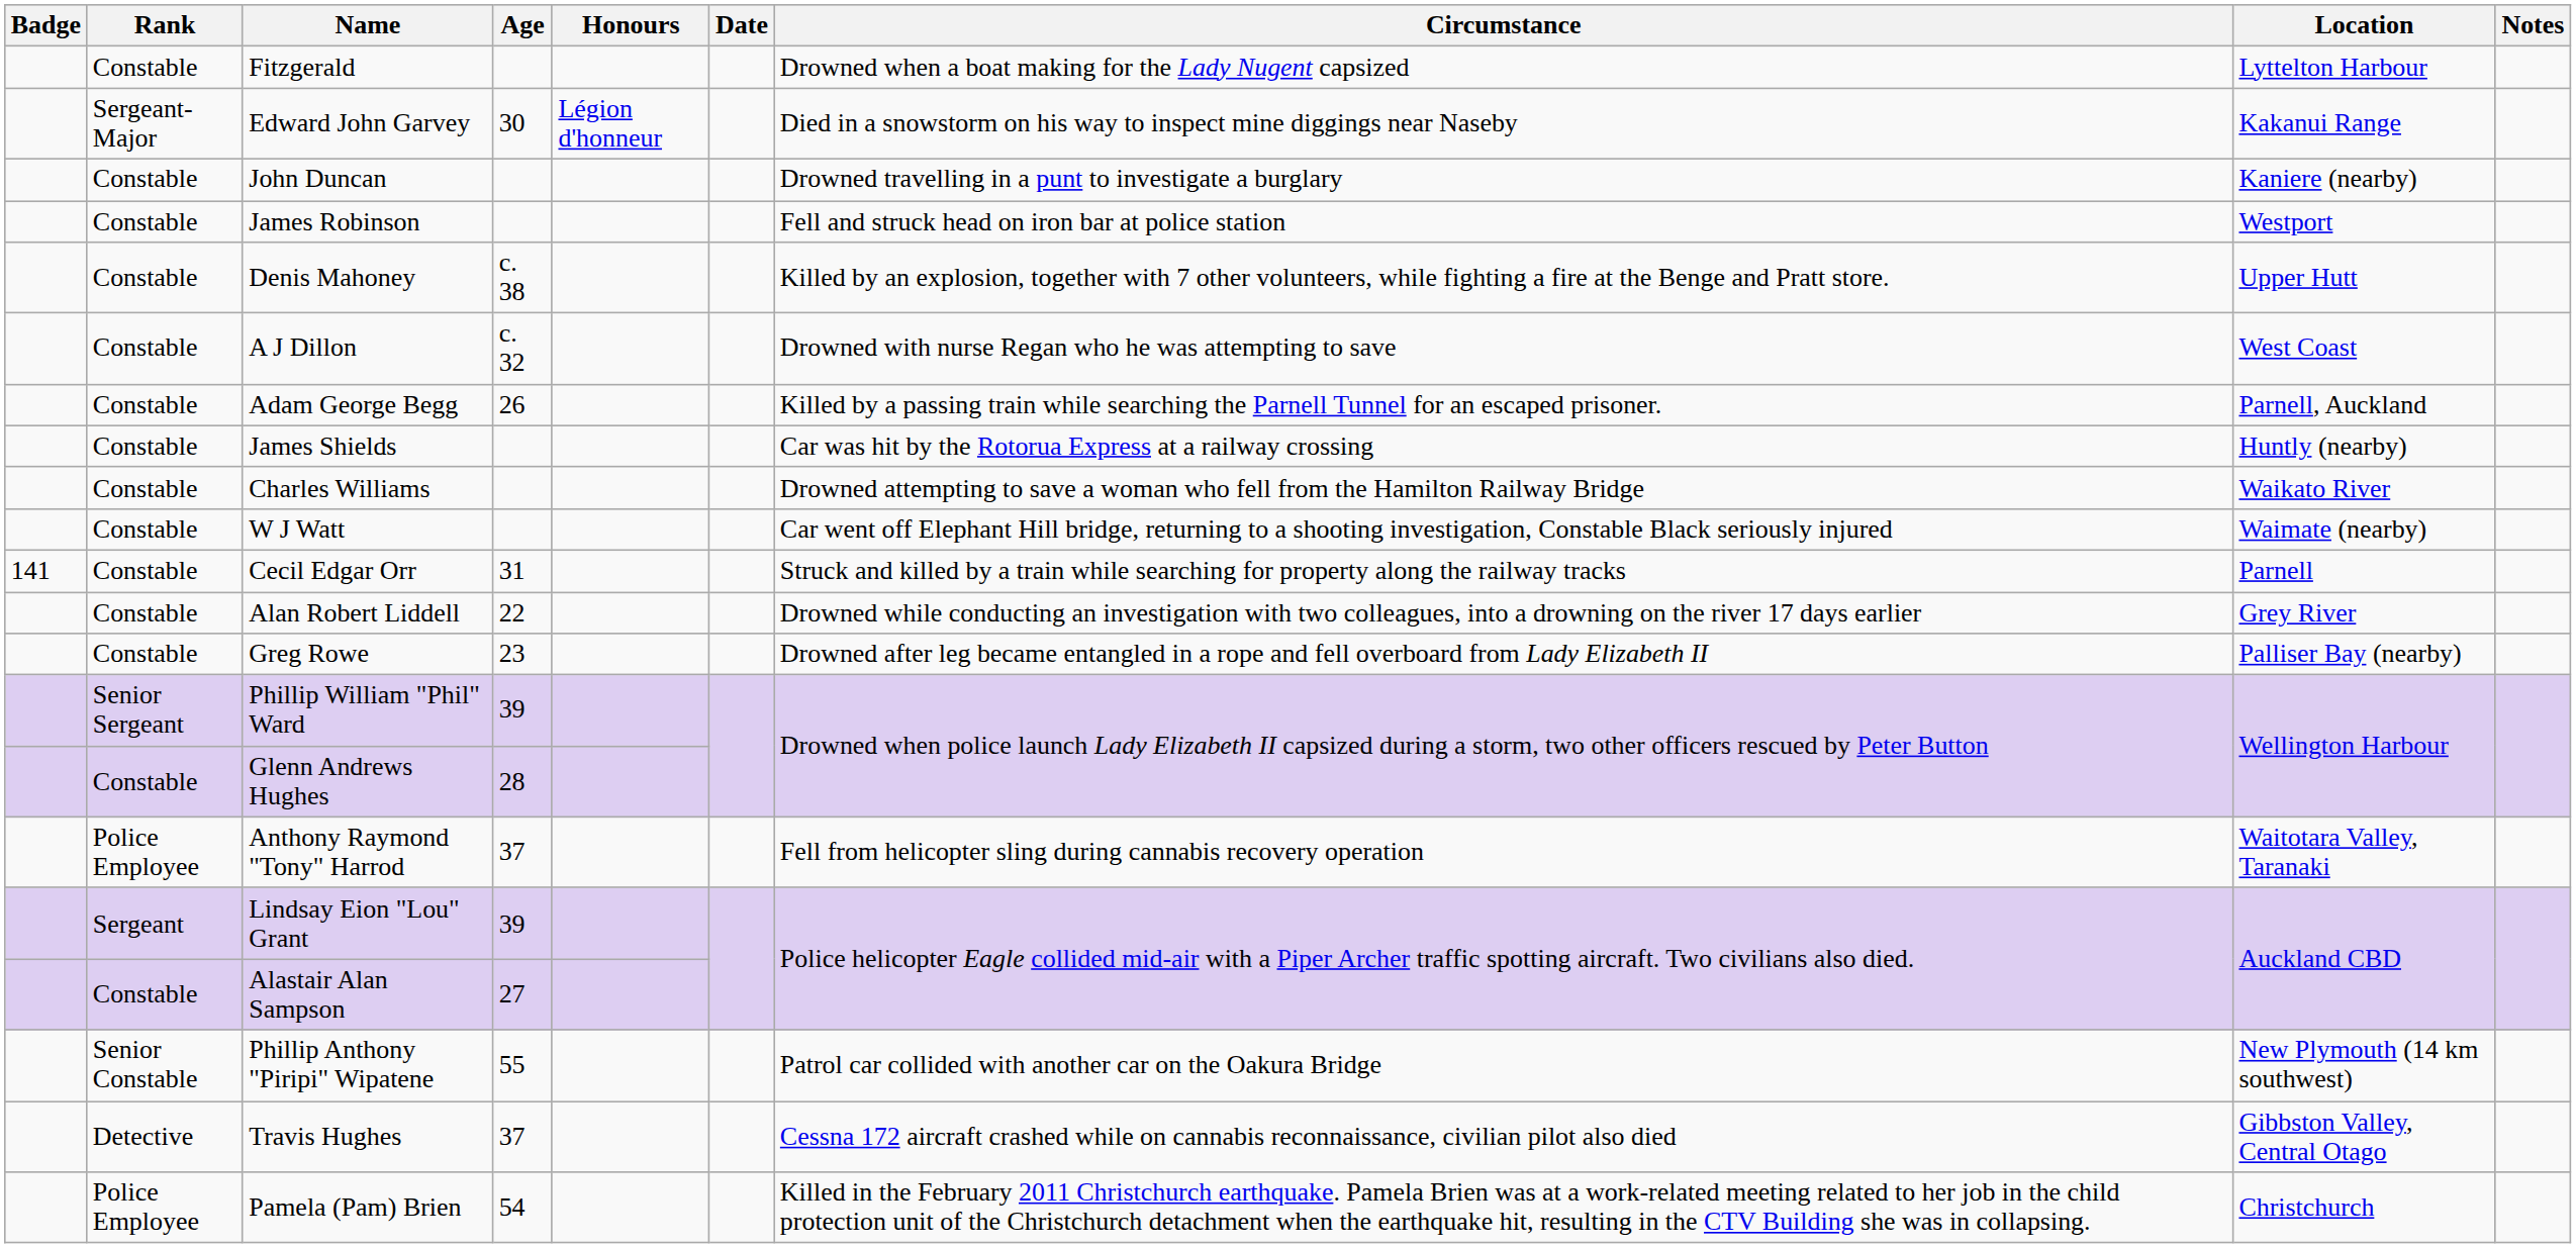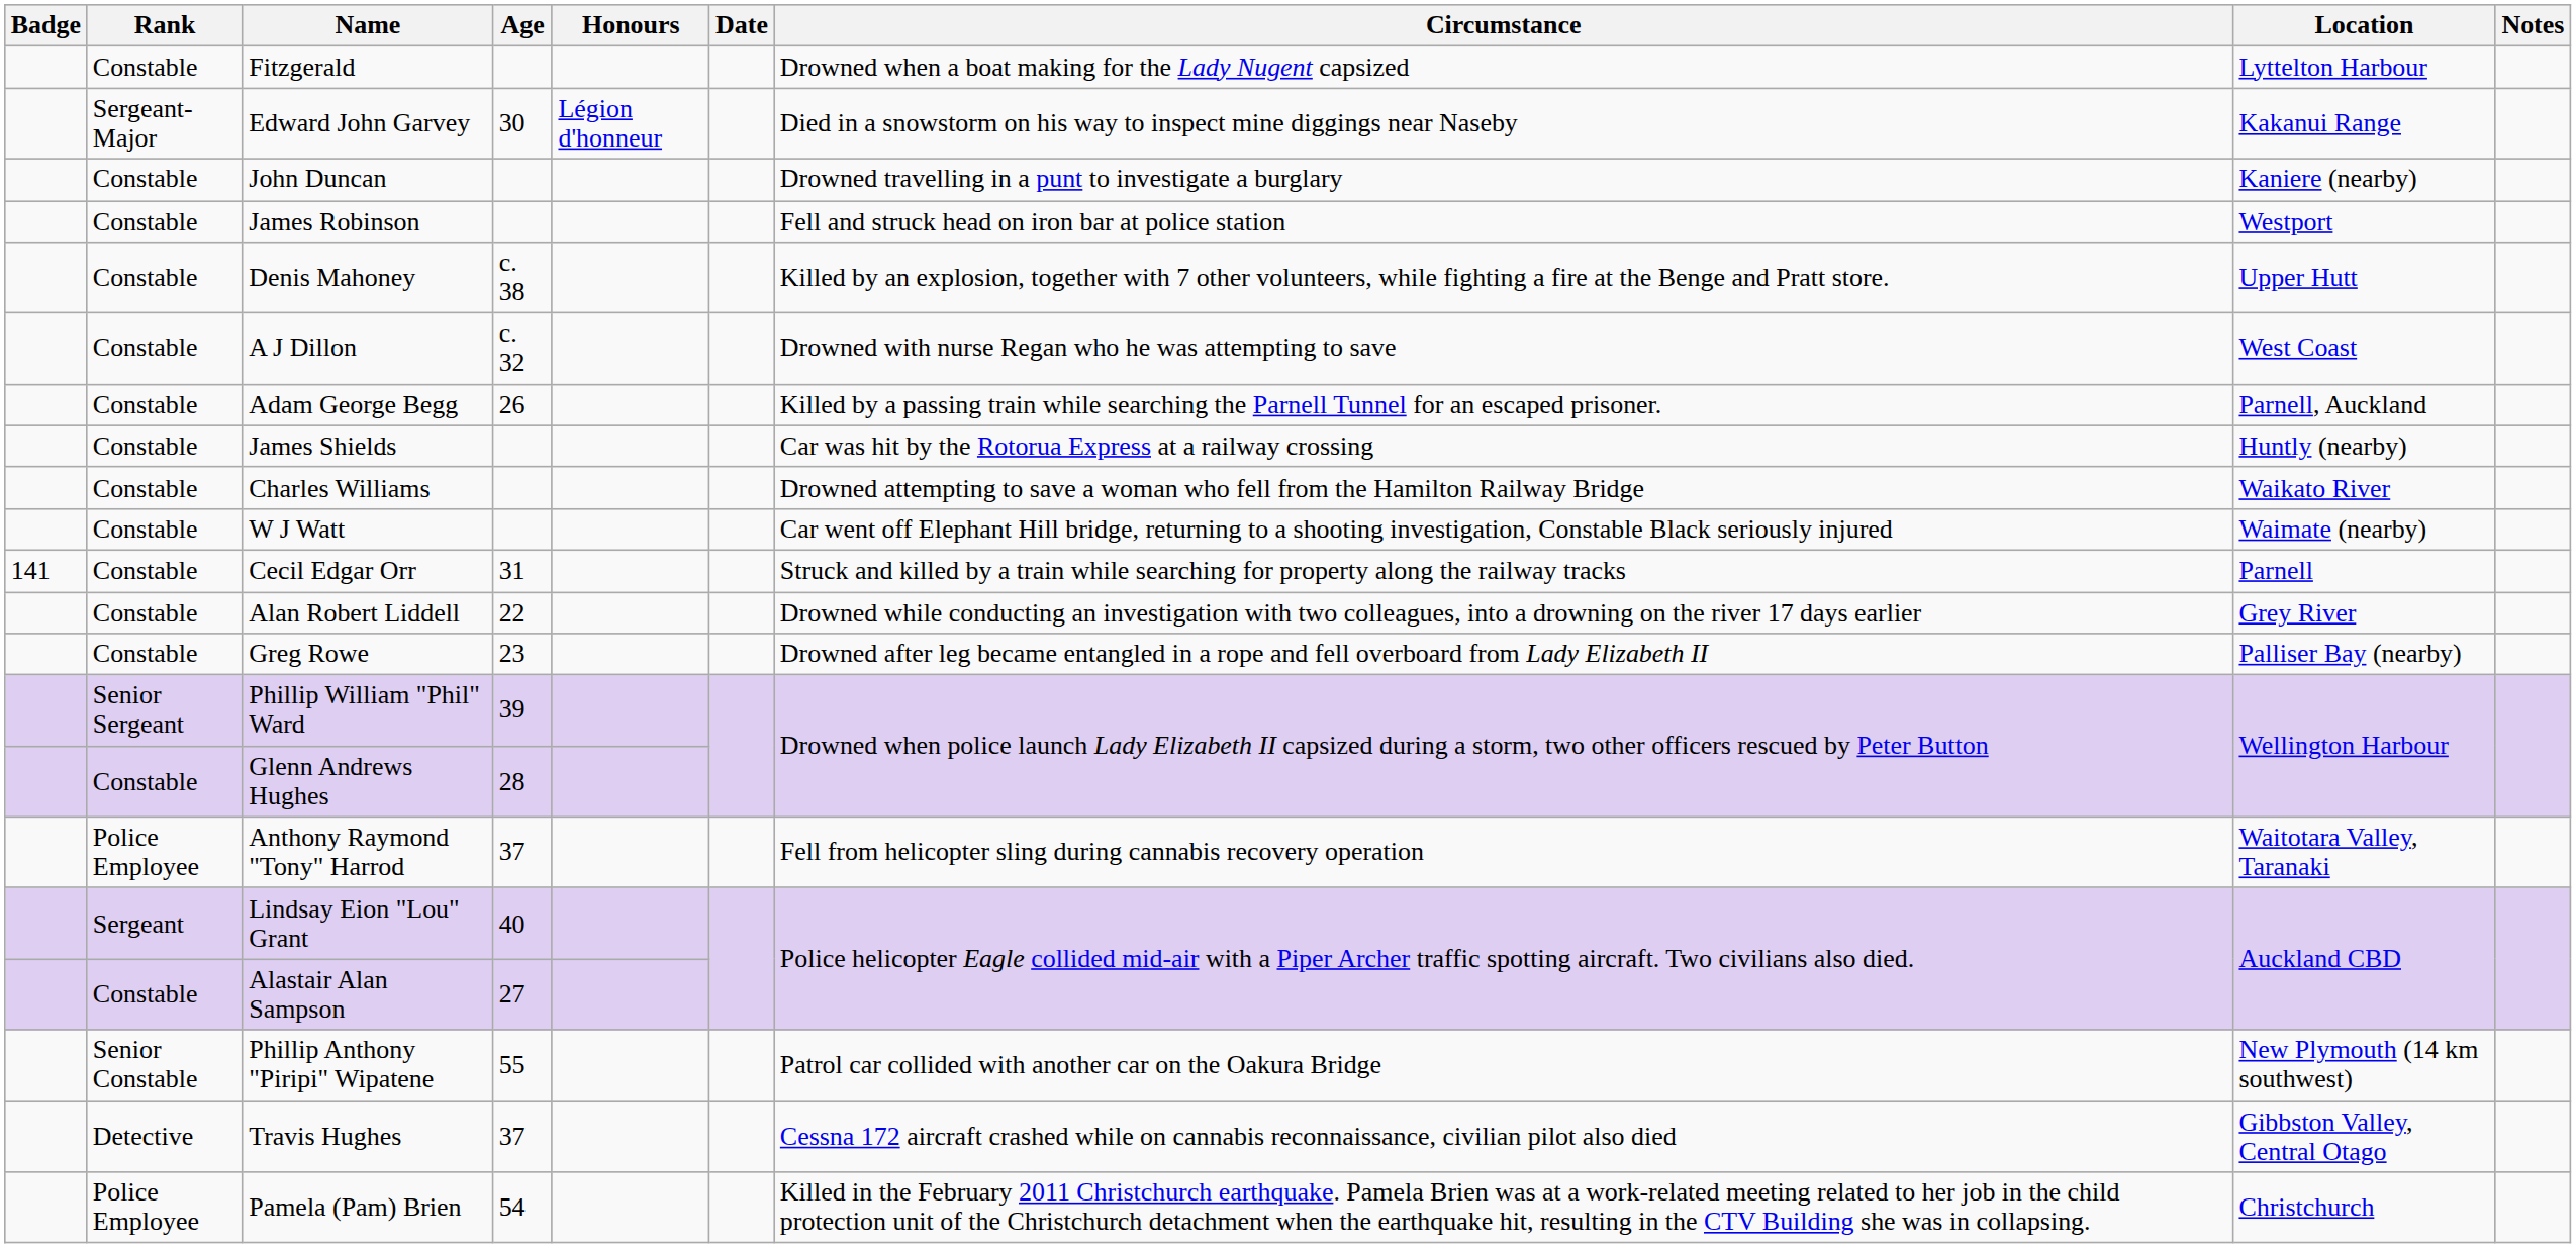 <table class="wikitable sortable">
 <tr>
 <th>Badge</th>
 <th>Rank</th>
 <th>Name</th>
 <th>Age</th>
 <th>Honours</th>
 <th>Date</th>
 <th class="unsortable">Circumstance</th>
 <th>Location</th>
 <th class="unsortable">Notes</th>
 </tr>
 <tr>
 <td></td>
 <td>Constable</td>
 <td>Fitzgerald</td>
 <td></td>
 <td></td>
 <td></td>
 <td>Drowned when a boat making for the <a href='#'><em>Lady Nugent</em></a> capsized</td>
 <td><a href='#'>Lyttelton Harbour</a></td>
 <td></td>
 </tr>
 <tr>
 <td></td>
 <td>Sergeant-Major</td>
 <td>Edward John Garvey</td>
 <td>30</td>
 <td><a href='#'>Légion d'honneur</a></td>
 <td></td>
 <td>Died in a snowstorm on his way to inspect mine diggings near Naseby</td>
 <td><a href='#'>Kakanui Range</a></td>
 <td></td>
 </tr>
 <tr>
 <td></td>
 <td>Constable</td>
 <td>John Duncan</td>
 <td></td>
 <td></td>
 <td></td>
 <td>Drowned travelling in a <a href='#'>punt</a> to investigate a burglary</td>
 <td><a href='#'>Kaniere</a> (nearby)</td>
 <td></td>
 </tr>
 <tr>
 <td></td>
 <td>Constable</td>
 <td>James Robinson</td>
 <td></td>
 <td></td>
 <td></td>
 <td>Fell and struck head on iron bar at police station</td>
 <td><a href='#'>Westport</a></td>
 <td></td>
 </tr>
 <tr>
 <td></td>
 <td>Constable</td>
 <td>Denis Mahoney</td>
 <td>c. 38</td>
 <td></td>
 <td></td>
 <td>Killed by an explosion, together with 7 other volunteers, while fighting a fire at the Benge and Pratt store.</td>
 <td><a href='#'>Upper Hutt</a></td>
 <td></td>
 </tr>
 <tr>
 <td></td>
 <td>Constable</td>
 <td>A J Dillon</td>
 <td>c. 32</td>
 <td></td>
 <td></td>
 <td>Drowned with nurse Regan who he was attempting to save</td>
 <td><a href='#'>West Coast</a></td>
 <td></td>
 </tr>
 <tr>
 <td></td>
 <td>Constable</td>
 <td>Adam George Begg</td>
 <td>26</td>
 <td></td>
 <td></td>
 <td>Killed by a passing train while searching the <a href='#'>Parnell Tunnel</a> for an escaped prisoner.</td>
 <td><a href='#'>Parnell</a>, Auckland</td>
 <td></td>
 </tr>
 <tr>
 <td></td>
 <td>Constable</td>
 <td>James Shields</td>
 <td></td>
 <td></td>
 <td></td>
 <td>Car was hit by the <a href='#'>Rotorua Express</a> at a railway crossing</td>
 <td><a href='#'>Huntly</a> (nearby)</td>
 <td></td>
 </tr>
 <tr>
 <td></td>
 <td>Constable</td>
 <td>Charles Williams</td>
 <td></td>
 <td></td>
 <td></td>
 <td>Drowned attempting to save a woman who fell from the Hamilton Railway Bridge</td>
 <td><a href='#'>Waikato River</a></td>
 <td></td>
 </tr>
 <tr>
 <td></td>
 <td>Constable</td>
 <td>W J Watt</td>
 <td></td>
 <td></td>
 <td></td>
 <td>Car went off Elephant Hill bridge, returning to a shooting investigation, Constable Black seriously injured</td>
 <td><a href='#'>Waimate</a> (nearby)</td>
 <td></td>
 </tr>
 <tr>
 <td>141</td>
 <td>Constable</td>
 <td>Cecil Edgar Orr</td>
 <td>31</td>
 <td></td>
 <td></td>
 <td>Struck and killed by a train while searching for property along the railway tracks</td>
 <td><a href='#'>Parnell</a></td>
 <td></td>
 </tr>
 <tr>
 <td></td>
 <td>Constable</td>
 <td>Alan Robert Liddell</td>
 <td>22</td>
 <td></td>
 <td></td>
 <td>Drowned while conducting an investigation with two colleagues, into a drowning on the river 17 days earlier</td>
 <td><a href='#'>Grey River</a></td>
 <td></td>
 </tr>
 <tr>
 <td></td>
 <td>Constable</td>
 <td>Greg Rowe</td>
 <td>23</td>
 <td></td>
 <td></td>
 <td>Drowned after leg became entangled in a rope and fell overboard from <em>Lady Elizabeth II</em></td>
 <td><a href='#'>Palliser Bay</a> (nearby)</td>
 <td></td>
 </tr>
 <tr style="background:#ddcef2;">
 <td></td>
 <td>Senior Sergeant</td>
 <td>Phillip William "Phil" Ward</td>
 <td>39</td>
 <td></td>
 <td rowspan=2></td>
 <td rowspan=2>Drowned when police launch <em>Lady Elizabeth II</em> capsized during a storm, two other officers rescued by <a href='#'>Peter Button</a></td>
 <td rowspan=2><a href='#'>Wellington Harbour</a></td>
 <td rowspan=2></td>
 </tr>
 <tr style="background:#ddcef2;">
 <td></td>
 <td>Constable</td>
 <td>Glenn Andrews Hughes</td>
 <td>28</td>
 <td></td>
 </tr>
 <tr>
 <td></td>
 <td>Police Employee</td>
 <td>Anthony Raymond "Tony" Harrod</td>
 <td>37</td>
 <td></td>
 <td></td>
 <td>Fell from helicopter sling during cannabis recovery operation</td>
 <td><a href='#'>Waitotara Valley</a>, <a href='#'>Taranaki</a></td>
 <td></td>
 </tr>
 <tr style="background:#ddcef2;">
 <td></td>
 <td>Sergeant</td>
 <td>Lindsay Eion "Lou" Grant</td>
-<td>39</td>
+<td>40</td>
 <td></td>
 <td rowspan=2></td>
 <td rowspan=2>Police helicopter <em>Eagle</em> <a href='#'>collided mid-air</a> with a <a href='#'>Piper Archer</a> traffic spotting aircraft. Two civilians also died.</td>
 <td rowspan=2><a href='#'>Auckland CBD</a></td>
 <td rowspan=2></td>
 </tr>
 <tr style="background:#ddcef2;">
 <td></td>
 <td>Constable</td>
 <td>Alastair Alan Sampson</td>
 <td>27</td>
 <td></td>
 </tr>
 <tr>
 <td></td>
 <td>Senior Constable</td>
 <td>Phillip Anthony "Piripi" Wipatene</td>
 <td>55</td>
 <td></td>
 <td></td>
 <td>Patrol car collided with another car on the Oakura Bridge</td>
 <td><a href='#'>New Plymouth</a> (14 km southwest)</td>
 <td></td>
 </tr>
 <tr>
 <td></td>
 <td>Detective</td>
 <td>Travis Hughes</td>
 <td>37</td>
 <td></td>
 <td></td>
 <td><a href='#'>Cessna 172</a> aircraft crashed while on cannabis reconnaissance, civilian pilot also died</td>
 <td><a href='#'>Gibbston Valley</a>, <a href='#'>Central Otago</a></td>
 <td></td>
 </tr>
 <tr>
 <td></td>
 <td>Police Employee</td>
 <td>Pamela (Pam) Brien</td>
 <td>54</td>
 <td></td>
 <td></td>
 <td>Killed in the February <a href='#'>2011 Christchurch earthquake</a>. Pamela Brien was at a work-related meeting related to her job in the child protection unit of the Christchurch detachment when the earthquake hit, resulting in the <a href='#'>CTV Building</a> she was in collapsing.</td>
 <td><a href='#'>Christchurch</a></td>
 <td></td>
 </tr>
 </table>
